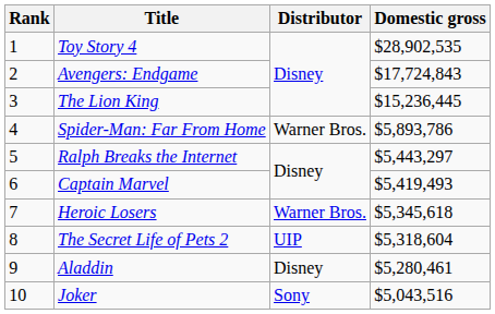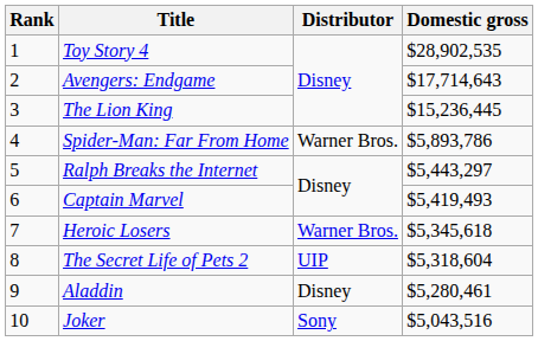 <table class="wikitable sortable" style="margin:auto; margin:auto;">
 <tr>
 <th>Rank</th>
 <th>Title</th>
 <th>Distributor</th>
 <th>Domestic gross</th>
 </tr>
 <tr>
 <td>1</td>
 <td><em><a href='#'>Toy Story 4</a></em></td>
 <td rowspan="3"><a href='#'>Disney</a></td>
 <td>$28,902,535</td>
 </tr>
 <tr>
 <td>2</td>
 <td><em><a href='#'>Avengers: Endgame</a></em></td>
-<td>$17,724,843</td>
+<td>$17,714,643</td>
 </tr>
 <tr>
 <td>3</td>
 <td><em><a href='#'>The Lion King</a></em></td>
 <td>$15,236,445</td>
 </tr>
 <tr>
 <td>4</td>
 <td><em><a href='#'>Spider-Man: Far From Home</a></em></td>
 <td>Warner Bros.</td>
 <td>$5,893,786</td>
 </tr>
 <tr>
 <td>5</td>
 <td><em><a href='#'>Ralph Breaks the Internet</a></em></td>
 <td rowspan="2">Disney</td>
 <td>$5,443,297</td>
 </tr>
 <tr>
 <td>6</td>
 <td><em><a href='#'>Captain Marvel</a></em></td>
 <td>$5,419,493</td>
 </tr>
 <tr>
 <td>7</td>
 <td><em><a href='#'>Heroic Losers</a></em></td>
 <td><a href='#'>Warner Bros.</a></td>
 <td>$5,345,618</td>
 </tr>
 <tr>
 <td>8</td>
 <td><em><a href='#'>The Secret Life of Pets 2</a></em></td>
 <td><a href='#'>UIP</a></td>
 <td>$5,318,604</td>
 </tr>
 <tr>
 <td>9</td>
 <td><em><a href='#'>Aladdin</a></em></td>
 <td>Disney</td>
 <td>$5,280,461</td>
 </tr>
 <tr>
 <td>10</td>
 <td><em><a href='#'>Joker</a></em></td>
 <td><a href='#'>Sony</a></td>
 <td>$5,043,516</td>
 </tr>
 </table>
